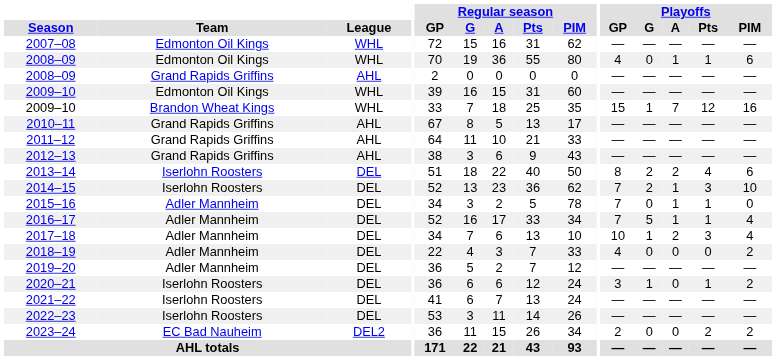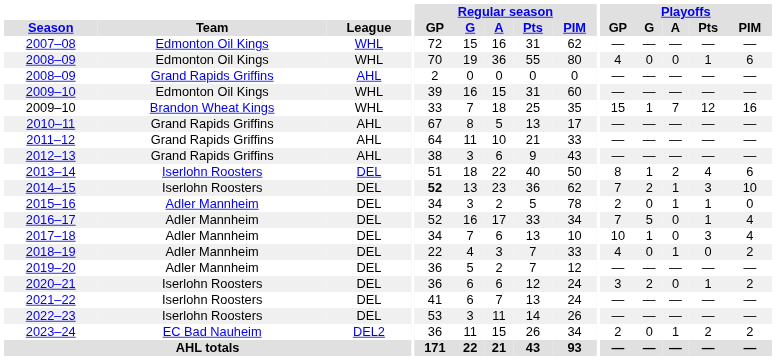 <table border="0" cellpadding="1" cellspacing="0" style="text-align:center; width:60em">
 <tr bgcolor="#e0e0e0">
 <th colspan="3" bgcolor="#ffffff"></th>
 <th rowspan="99" bgcolor="#ffffff"></th>
 <th colspan="5"><a href='#'>Regular season</a></th>
 <th rowspan="99" bgcolor="#ffffff"></th>
 <th colspan="5"><a href='#'>Playoffs</a></th>
 </tr>
 <tr bgcolor="#e0e0e0">
 <th><a href='#'>Season</a></th>
 <th>Team</th>
 <th>League</th>
 <th>GP</th>
 <th><a href='#'>G</a></th>
 <th><a href='#'>A</a></th>
 <th><a href='#'>Pts</a></th>
 <th><a href='#'>PIM</a></th>
 <th>GP</th>
 <th>G</th>
 <th>A</th>
 <th>Pts</th>
 <th>PIM</th>
 </tr>
 <tr ALIGN="center">
 <td><a href='#'>2007–08</a></td>
 <td><a href='#'>Edmonton Oil Kings</a></td>
 <td><a href='#'>WHL</a></td>
 <td>72</td>
 <td>15</td>
 <td>16</td>
 <td>31</td>
 <td>62</td>
 <td>—</td>
 <td>—</td>
 <td>—</td>
 <td>—</td>
 <td>—</td>
 </tr>
 <tr ALIGN="center" bgcolor="#f0f0f0">
 <td><a href='#'>2008–09</a></td>
 <td>Edmonton Oil Kings</td>
 <td>WHL</td>
 <td>70</td>
 <td>19</td>
 <td>36</td>
 <td>55</td>
 <td>80</td>
 <td>4</td>
 <td>0</td>
-<td>1</td>
+<td>0</td>
 <td>1</td>
 <td>6</td>
 </tr>
 <tr ALIGN="center">
 <td><a href='#'>2008–09</a></td>
 <td><a href='#'>Grand Rapids Griffins</a></td>
 <td><a href='#'>AHL</a></td>
 <td>2</td>
 <td>0</td>
 <td>0</td>
 <td>0</td>
 <td>0</td>
 <td>—</td>
 <td>—</td>
 <td>—</td>
 <td>—</td>
 <td>—</td>
 </tr>
 <tr ALIGN="center" bgcolor="#f0f0f0">
 <td><a href='#'>2009–10</a></td>
 <td>Edmonton Oil Kings</td>
 <td>WHL</td>
 <td>39</td>
 <td>16</td>
 <td>15</td>
 <td>31</td>
 <td>60</td>
 <td>—</td>
 <td>—</td>
 <td>—</td>
 <td>—</td>
 <td>—</td>
 </tr>
 <tr ALIGN="center">
 <td>2009–10</td>
 <td><a href='#'>Brandon Wheat Kings</a></td>
 <td>WHL</td>
 <td>33</td>
 <td>7</td>
 <td>18</td>
 <td>25</td>
 <td>35</td>
 <td>15</td>
 <td>1</td>
 <td>7</td>
 <td>12</td>
 <td>16</td>
 </tr>
 <tr ALIGN="center" bgcolor="#f0f0f0">
 <td><a href='#'>2010–11</a></td>
 <td>Grand Rapids Griffins</td>
 <td>AHL</td>
 <td>67</td>
 <td>8</td>
 <td>5</td>
 <td>13</td>
 <td>17</td>
 <td>—</td>
 <td>—</td>
 <td>—</td>
 <td>—</td>
 <td>—</td>
 </tr>
 <tr ALIGN="center">
 <td><a href='#'>2011–12</a></td>
 <td>Grand Rapids Griffins</td>
 <td>AHL</td>
 <td>64</td>
 <td>11</td>
 <td>10</td>
 <td>21</td>
 <td>33</td>
 <td>—</td>
 <td>—</td>
 <td>—</td>
 <td>—</td>
 <td>—</td>
 </tr>
 <tr ALIGN="center" bgcolor="#f0f0f0">
 <td><a href='#'>2012–13</a></td>
 <td>Grand Rapids Griffins</td>
 <td>AHL</td>
 <td>38</td>
 <td>3</td>
 <td>6</td>
 <td>9</td>
 <td>43</td>
 <td>—</td>
 <td>—</td>
 <td>—</td>
 <td>—</td>
 <td>—</td>
 </tr>
 <tr ALIGN="center">
 <td><a href='#'>2013–14</a></td>
 <td><a href='#'>Iserlohn Roosters</a></td>
 <td><a href='#'>DEL</a></td>
 <td>51</td>
 <td>18</td>
 <td>22</td>
 <td>40</td>
 <td>50</td>
 <td>8</td>
-<td>2</td>
+<td>1</td>
 <td>2</td>
 <td>4</td>
 <td>6</td>
 </tr>
 <tr ALIGN="center"  bgcolor="#f0f0f0">
 <td><a href='#'>2014–15</a></td>
 <td>Iserlohn Roosters</td>
 <td>DEL</td>
-<td>52</td>
+<td><strong>52</strong></td>
 <td>13</td>
 <td>23</td>
 <td>36</td>
 <td>62</td>
 <td>7</td>
 <td>2</td>
 <td>1</td>
 <td>3</td>
 <td>10</td>
 </tr>
 <tr ALIGN="center">
 <td><a href='#'>2015–16</a></td>
 <td><a href='#'>Adler Mannheim</a></td>
 <td>DEL</td>
 <td>34</td>
 <td>3</td>
 <td>2</td>
 <td>5</td>
 <td>78</td>
-<td>7</td>
+<td>2</td>
 <td>0</td>
 <td>1</td>
 <td>1</td>
 <td>0</td>
 </tr>
 <tr ALIGN="center"  bgcolor="#f0f0f0">
 <td><a href='#'>2016–17</a></td>
 <td>Adler Mannheim</td>
 <td>DEL</td>
 <td>52</td>
 <td>16</td>
 <td>17</td>
 <td>33</td>
 <td>34</td>
 <td>7</td>
 <td>5</td>
-<td>1</td>
+<td>0</td>
 <td>1</td>
 <td>4</td>
 </tr>
 <tr ALIGN="center">
 <td><a href='#'>2017–18</a></td>
 <td>Adler Mannheim</td>
 <td>DEL</td>
 <td>34</td>
 <td>7</td>
 <td>6</td>
 <td>13</td>
 <td>10</td>
 <td>10</td>
 <td>1</td>
-<td>2</td>
+<td>0</td>
 <td>3</td>
 <td>4</td>
 </tr>
 <tr ALIGN="center"  bgcolor="#f0f0f0">
 <td><a href='#'>2018–19</a></td>
 <td>Adler Mannheim</td>
 <td>DEL</td>
 <td>22</td>
 <td>4</td>
 <td>3</td>
 <td>7</td>
 <td>33</td>
 <td>4</td>
 <td>0</td>
-<td>0</td>
+<td>1</td>
 <td>0</td>
 <td>2</td>
 </tr>
 <tr ALIGN="center">
 <td><a href='#'>2019–20</a></td>
 <td>Adler Mannheim</td>
 <td>DEL</td>
 <td>36</td>
 <td>5</td>
 <td>2</td>
 <td>7</td>
 <td>12</td>
 <td>—</td>
 <td>—</td>
 <td>—</td>
 <td>—</td>
 <td>—</td>
 </tr>
 <tr ALIGN="center" bgcolor="#f0f0f0">
 <td><a href='#'>2020–21</a></td>
 <td>Iserlohn Roosters</td>
 <td>DEL</td>
 <td>36</td>
 <td>6</td>
 <td>6</td>
 <td>12</td>
 <td>24</td>
 <td>3</td>
-<td>1</td>
+<td>2</td>
 <td>0</td>
 <td>1</td>
 <td>2</td>
 </tr>
 <tr ALIGN="center">
 <td><a href='#'>2021–22</a></td>
 <td>Iserlohn Roosters</td>
 <td>DEL</td>
 <td>41</td>
 <td>6</td>
 <td>7</td>
 <td>13</td>
 <td>24</td>
 <td>—</td>
 <td>—</td>
 <td>—</td>
 <td>—</td>
 <td>—</td>
 </tr>
 <tr ALIGN="center" bgcolor="#f0f0f0">
 <td><a href='#'>2022–23</a></td>
 <td>Iserlohn Roosters</td>
 <td>DEL</td>
 <td>53</td>
 <td>3</td>
 <td>11</td>
 <td>14</td>
 <td>26</td>
 <td>—</td>
 <td>—</td>
 <td>—</td>
 <td>—</td>
 <td>—</td>
 </tr>
 <tr ALIGN="center">
 <td><a href='#'>2023–24</a></td>
 <td><a href='#'>EC Bad Nauheim</a></td>
 <td><a href='#'>DEL2</a></td>
 <td>36</td>
 <td>11</td>
 <td>15</td>
 <td>26</td>
 <td>34</td>
 <td>2</td>
 <td>0</td>
-<td>0</td>
+<td>1</td>
 <td>2</td>
 <td>2</td>
 </tr>
 <tr bgcolor="#e0e0e0">
 <th colspan="3">AHL totals</th>
 <th>171</th>
 <th>22</th>
 <th>21</th>
 <th>43</th>
 <th>93</th>
 <th>—</th>
 <th>—</th>
 <th>—</th>
 <th>—</th>
 <th>—</th>
 </tr>
 </table>
